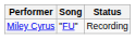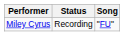 <table class="wikitable" style="font-size: 85%">
 <tr>
 <th>Performer</th>
+<th>Status</th>
 <th>Song</th>
-<th>Status</th>
 </tr>
 <tr>
 <td> <a href='#'>Miley Cyrus</a></td>
+<td>Recording</td>
 <td>"<a href='#'>FU</a>"</td>
-<td>Recording</td>
 </tr>
 </table>
